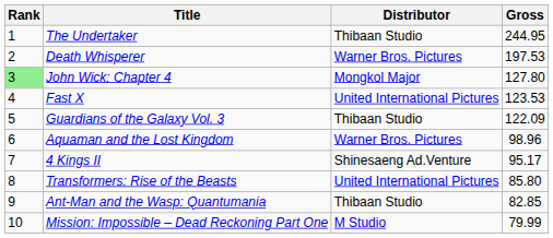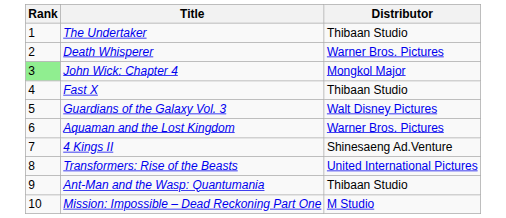 <table class="wikitable sortable" style="margin:auto; margin:auto;">
 <tr>
 <th>Rank</th>
 <th>Title</th>
 <th>Distributor</th>
-<th>Gross<br></th>
 </tr>
 <tr>
 <td>1</td>
 <td><em><a href='#'>The Undertaker</a></em></td>
 <td>Thibaan Studio</td>
-<td style="text-align:center;">244.95</td>
 </tr>
 <tr>
 <td>2</td>
 <td><em><a href='#'>Death Whisperer</a></em></td>
 <td><a href='#'>Warner Bros. Pictures</a></td>
-<td style="text-align:center;">197.53</td>
 </tr>
 <tr>
 <td style="background: lightgreen;">3</td>
 <td><em><a href='#'>John Wick: Chapter 4</a></em></td>
 <td><a href='#'>Mongkol Major</a></td>
-<td style="text-align:center;">127.80</td>
 </tr>
 <tr>
 <td>4</td>
 <td><em><a href='#'>Fast X</a></em></td>
-<td><a href='#'>United International Pictures</a></td>
-<td style="text-align:center;">123.53</td>
+<td>Thibaan Studio</td>
 </tr>
 <tr>
 <td>5</td>
 <td><em><a href='#'>Guardians of the Galaxy Vol. 3</a></em></td>
-<td>Thibaan Studio</td>
-<td style="text-align:center;">122.09</td>
+<td><a href='#'>Walt Disney Pictures</a></td>
 </tr>
 <tr>
 <td>6</td>
 <td><em><a href='#'>Aquaman and the Lost Kingdom</a></em></td>
 <td><a href='#'>Warner Bros. Pictures</a></td>
-<td style="text-align:center;">98.96</td>
 </tr>
 <tr>
 <td>7</td>
 <td><em><a href='#'>4 Kings II</a></em></td>
 <td>Shinesaeng Ad.Venture</td>
-<td style="text-align:center;">95.17</td>
 </tr>
 <tr>
 <td>8</td>
 <td><em><a href='#'>Transformers: Rise of the Beasts</a></em></td>
 <td><a href='#'>United International Pictures</a></td>
-<td style="text-align:center;">85.80</td>
 </tr>
 <tr>
 <td>9</td>
 <td><em><a href='#'>Ant-Man and the Wasp: Quantumania</a></em></td>
 <td>Thibaan Studio</td>
-<td style="text-align:center;">82.85</td>
 </tr>
 <tr>
 <td>10</td>
 <td><em><a href='#'>Mission: Impossible – Dead Reckoning Part One</a></em></td>
 <td><a href='#'>M Studio</a></td>
-<td style="text-align:center;">79.99</td>
 </tr>
 </table>
